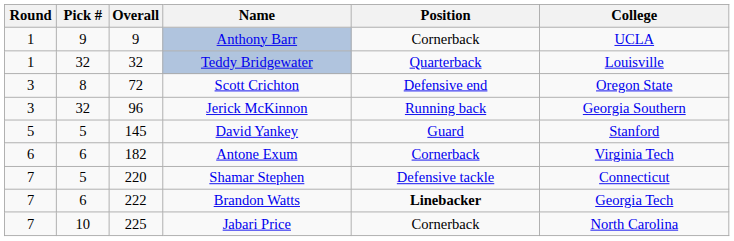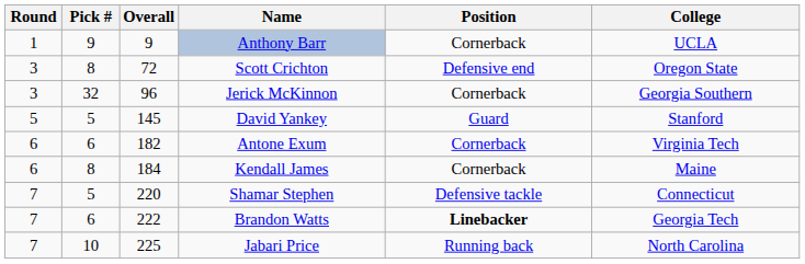 <table class="wikitable sortable" style="text-align:center">
 <tr>
 <th width=50px>Round</th>
 <th width=50px>Pick #</th>
 <th width=50px>Overall</th>
 <th width=200px>Name</th>
 <th width=200px>Position</th>
 <th width=200px>College</th>
 </tr>
 <tr>
 <td>1</td>
 <td>9</td>
 <td>9</td>
 <td bgcolor=lightsteelblue><a href='#'>Anthony Barr</a></td>
 <td>Cornerback</td>
 <td><a href='#'>UCLA</a></td>
 </tr>
 <tr>
-<td>1</td>
-<td>32</td>
-<td>32</td>
-<td bgcolor=lightsteelblue><a href='#'>Teddy Bridgewater</a></td>
-<td><a href='#'>Quarterback</a></td>
-<td><a href='#'>Louisville</a></td>
-</tr>
-<tr>
 <td>3</td>
 <td>8</td>
 <td>72</td>
 <td><a href='#'>Scott Crichton</a></td>
 <td><a href='#'>Defensive end</a></td>
 <td><a href='#'>Oregon State</a></td>
 </tr>
 <tr>
 <td>3</td>
 <td>32</td>
 <td>96</td>
 <td><a href='#'>Jerick McKinnon</a></td>
-<td><a href='#'>Running back</a></td>
+<td>Cornerback</td>
 <td><a href='#'>Georgia Southern</a></td>
 </tr>
 <tr>
 <td>5</td>
 <td>5</td>
 <td>145</td>
 <td><a href='#'>David Yankey</a></td>
 <td><a href='#'>Guard</a></td>
 <td><a href='#'>Stanford</a></td>
 </tr>
 <tr>
 <td>6</td>
 <td>6</td>
 <td>182</td>
 <td><a href='#'>Antone Exum</a></td>
 <td><a href='#'>Cornerback</a></td>
 <td><a href='#'>Virginia Tech</a></td>
+</tr>
+<tr>
+<td>6</td>
+<td>8</td>
+<td>184</td>
+<td><a href='#'>Kendall James</a></td>
+<td>Cornerback</td>
+<td><a href='#'>Maine</a></td>
 </tr>
 <tr>
 <td>7</td>
 <td>5</td>
 <td>220</td>
 <td><a href='#'>Shamar Stephen</a></td>
 <td><a href='#'>Defensive tackle</a></td>
 <td><a href='#'>Connecticut</a></td>
 </tr>
 <tr>
 <td>7</td>
 <td>6</td>
 <td>222</td>
 <td><a href='#'>Brandon Watts</a></td>
 <td><strong>Linebacker</strong></td>
 <td><a href='#'>Georgia Tech</a></td>
 </tr>
 <tr>
 <td>7</td>
 <td>10</td>
 <td>225</td>
 <td><a href='#'>Jabari Price</a></td>
-<td>Cornerback</td>
+<td><a href='#'>Running back</a></td>
 <td><a href='#'>North Carolina</a></td>
 </tr>
 </table>
